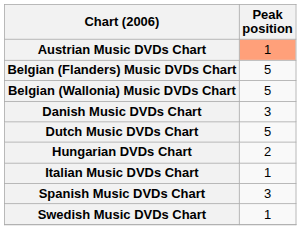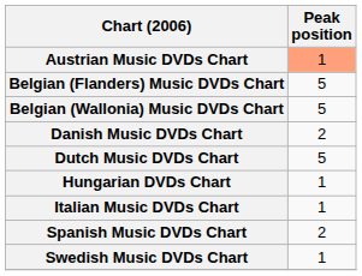 <table class="wikitable plainrowheaders sortable" style="text-align:center;" border="1">
 <tr>
 <th scope="col">Chart (2006)</th>
 <th scope="col">Peak<br>position</th>
 </tr>
 <tr>
 <th scope="row">Austrian Music DVDs Chart</th>
 <td style="background: lightsalmon;">1</td>
 </tr>
 <tr>
 <th scope="row">Belgian (Flanders) Music DVDs Chart</th>
 <td>5</td>
 </tr>
 <tr>
 <th scope="row">Belgian (Wallonia) Music DVDs Chart</th>
 <td>5</td>
 </tr>
 <tr>
 <th scope="row">Danish Music DVDs Chart</th>
-<td>3</td>
+<td>2</td>
 </tr>
 <tr>
 <th scope="row">Dutch Music DVDs Chart</th>
 <td>5</td>
 </tr>
 <tr>
 <th scope="row">Hungarian DVDs Chart</th>
-<td>2</td>
+<td>1</td>
 </tr>
 <tr>
 <th scope="row">Italian Music DVDs Chart</th>
 <td>1</td>
 </tr>
 <tr>
 <th scope="row">Spanish Music DVDs Chart</th>
-<td>3</td>
+<td>2</td>
 </tr>
 <tr>
 <th scope="row">Swedish Music DVDs Chart</th>
 <td>1</td>
 </tr>
 <tr>
 </tr>
 </table>
